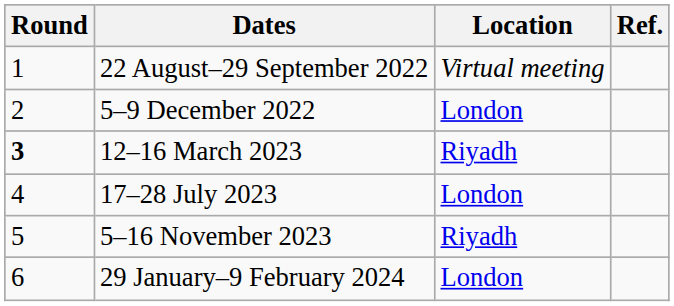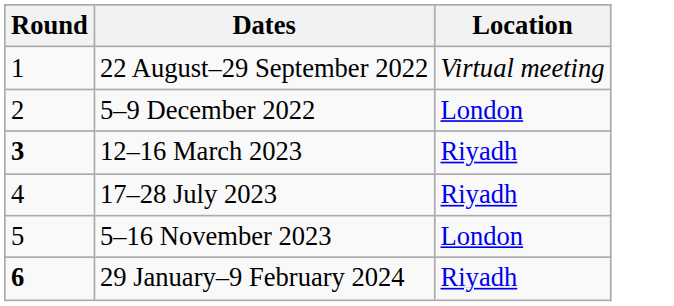 <table class="wikitable sortable">
 <tr>
 <th>Round</th>
 <th>Dates</th>
 <th>Location</th>
-<th>Ref.</th>
 </tr>
 <tr>
 <td>1</td>
 <td>22 August–29 September 2022</td>
 <td><em>Virtual meeting</em></td>
-<td></td>
 </tr>
 <tr>
 <td>2</td>
 <td>5–9 December 2022</td>
 <td><a href='#'>London</a></td>
-<td></td>
 </tr>
 <tr>
 <td><strong>3</strong></td>
 <td>12–16 March 2023</td>
 <td><a href='#'>Riyadh</a></td>
-<td></td>
 </tr>
 <tr>
 <td>4</td>
 <td>17–28 July 2023</td>
-<td><a href='#'>London</a></td>
-<td></td>
+<td><a href='#'>Riyadh</a></td>
 </tr>
 <tr>
 <td>5</td>
 <td>5–16 November 2023</td>
-<td><a href='#'>Riyadh</a></td>
-<td></td>
+<td><a href='#'>London</a></td>
 </tr>
 <tr>
-<td>6</td>
+<td><strong>6</strong></td>
 <td>29 January–9 February 2024</td>
-<td><a href='#'>London</a></td>
-<td></td>
+<td><a href='#'>Riyadh</a></td>
 </tr>
 </table>
